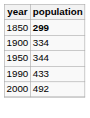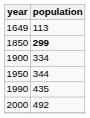 <table class="wikitable">
 <tr>
 <th>year</th>
 <th>population</th>
+</tr>
+<tr>
+<td>1649</td>
+<td>113</td>
 </tr>
 <tr>
 <td>1850</td>
 <td><strong>299</strong></td>
 </tr>
 <tr>
 <td>1900</td>
 <td>334</td>
 </tr>
 <tr>
 <td>1950</td>
 <td>344</td>
 </tr>
 <tr>
 <td>1990</td>
-<td>433</td>
+<td>435</td>
 </tr>
 <tr>
 <td>2000</td>
 <td>492</td>
 </tr>
 <tr>
 </tr>
 </table>
